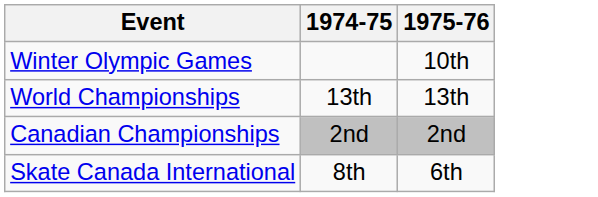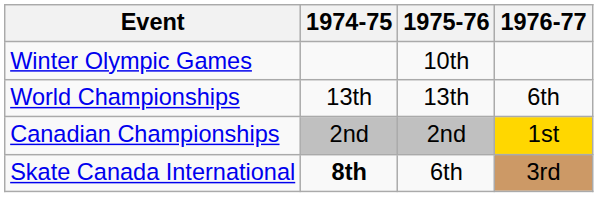 <table class="wikitable">
 <tr>
 <th>Event</th>
 <th>1974-75</th>
 <th>1975-76</th>
+<th>1976-77</th>
 </tr>
 <tr>
 <td><a href='#'>Winter Olympic Games</a></td>
 <td></td>
 <td align="center">10th</td>
+<td></td>
 </tr>
 <tr>
 <td><a href='#'>World Championships</a></td>
 <td align="center">13th</td>
 <td align="center">13th</td>
+<td align="center">6th</td>
 </tr>
 <tr>
 <td><a href='#'>Canadian Championships</a></td>
 <td align="center" bgcolor="silver">2nd</td>
 <td align="center" bgcolor="silver">2nd</td>
+<td align="center" bgcolor="gold">1st</td>
 </tr>
 <tr>
 <td><a href='#'>Skate Canada International</a></td>
-<td align="center">8th</td>
+<td align="center"><strong>8th</strong></td>
 <td align="center">6th</td>
+<td align="center" bgcolor="cc9966">3rd</td>
 </tr>
 </table>
